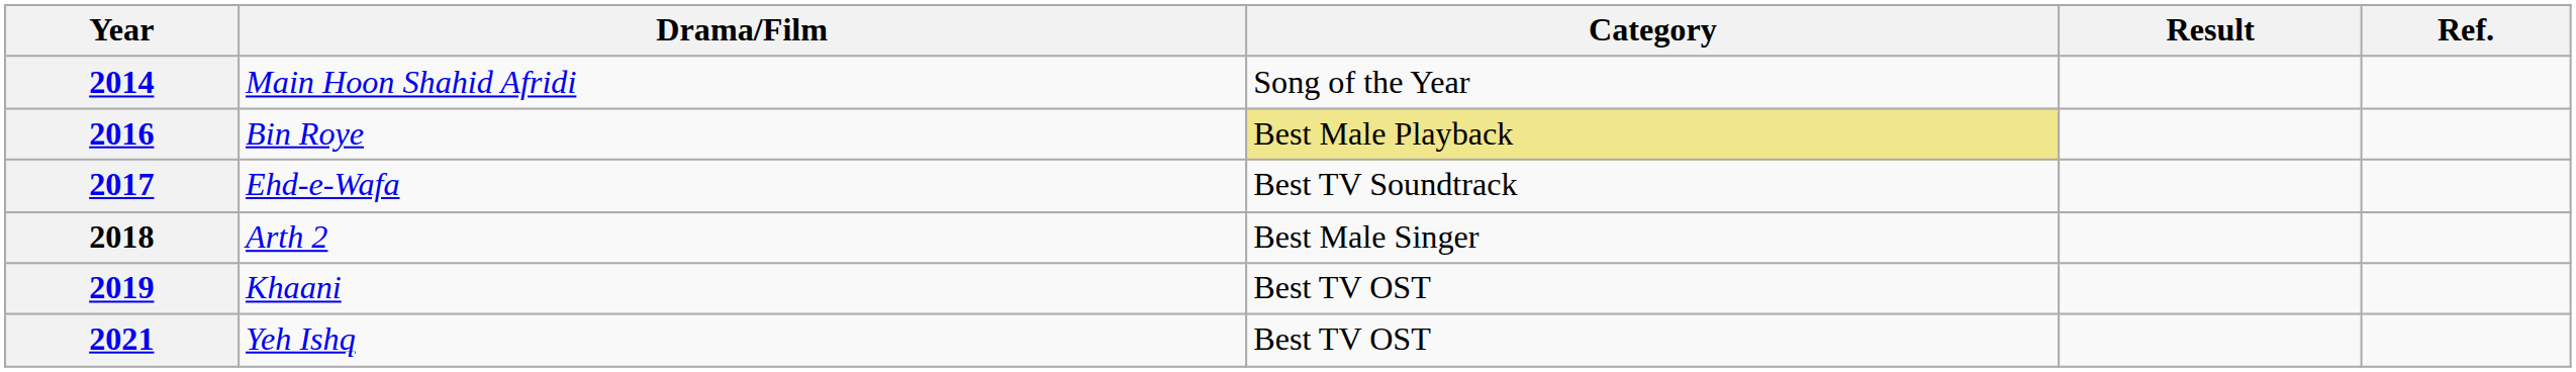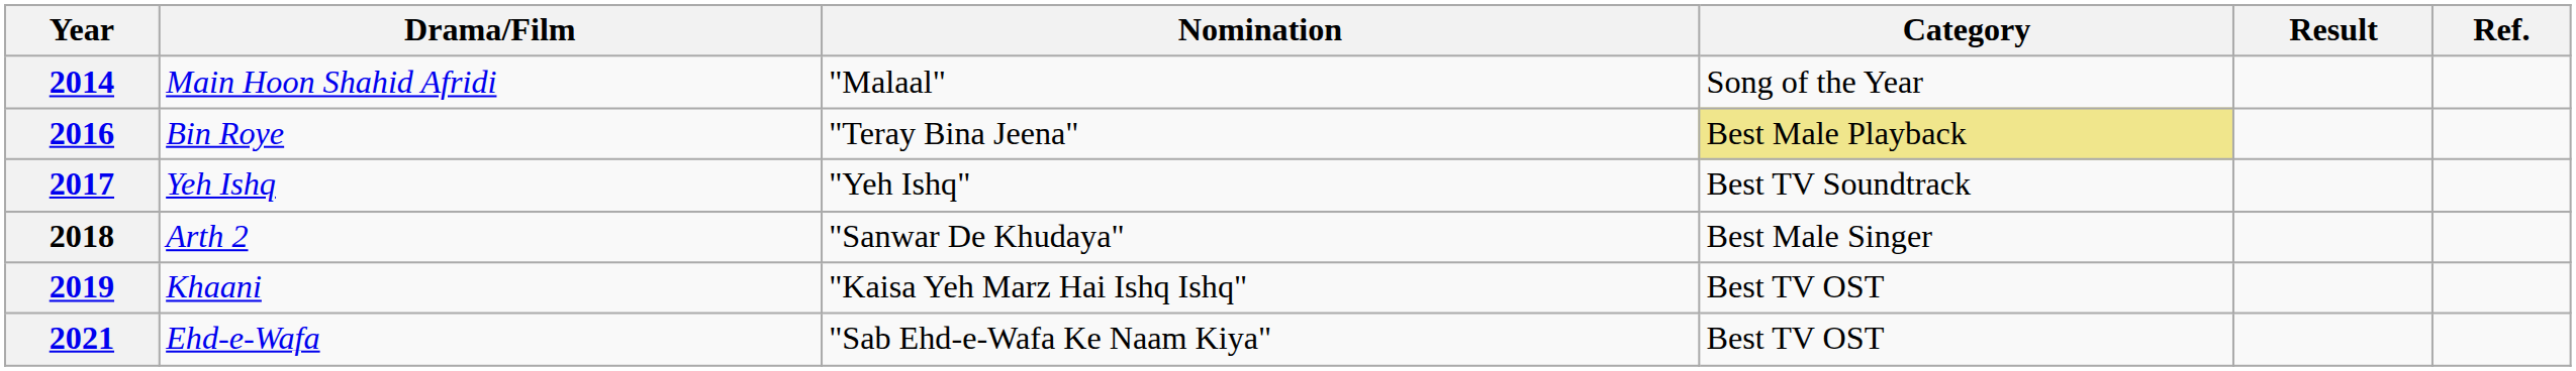 <table class="wikitable plainrowheaders" width="100%" "textcolor:#000;">
 <tr>
 <th>Year</th>
 <th>Drama/Film</th>
+<th>Nomination</th>
 <th>Category</th>
 <th>Result</th>
 <th>Ref.</th>
 </tr>
 <tr>
 <th><a href='#'>2014</a></th>
 <td><em><a href='#'>Main Hoon Shahid Afridi</a></em></td>
+<td>"Malaal"</td>
 <td>Song of the Year</td>
 <td></td>
 <td></td>
 </tr>
 <tr>
 <th><a href='#'>2016</a></th>
 <td><em><a href='#'>Bin Roye</a></em></td>
+<td>"Teray Bina Jeena"</td>
 <td style="background: khaki;">Best Male Playback</td>
 <td></td>
 <td></td>
 </tr>
 <tr>
 <th><a href='#'>2017</a></th>
-<td><em><a href='#'>Ehd-e-Wafa</a></em></td>
+<td><em><a href='#'>Yeh Ishq</a></em></td>
+<td>"Yeh Ishq"</td>
 <td>Best TV Soundtrack</td>
 <td></td>
 <td></td>
 </tr>
 <tr>
 <th 17th Lux Style Awards>2018</th>
 <td><em><a href='#'>Arth 2</a></em></td>
+<td>"Sanwar De Khudaya"</td>
 <td>Best Male Singer</td>
 <td></td>
 <td></td>
 </tr>
 <tr>
 <th><a href='#'>2019</a></th>
 <td><em><a href='#'>Khaani</a></em></td>
+<td>"Kaisa Yeh Marz Hai Ishq Ishq"</td>
 <td>Best TV OST</td>
 <td></td>
 <td></td>
 </tr>
 <tr>
 <th><a href='#'>2021</a></th>
-<td><em><a href='#'>Yeh Ishq</a></em></td>
+<td><em><a href='#'>Ehd-e-Wafa</a></em></td>
+<td>"Sab Ehd-e-Wafa Ke Naam Kiya"</td>
 <td>Best TV OST</td>
 <td></td>
 <td></td>
 </tr>
 </table>
